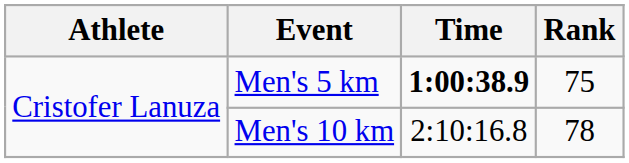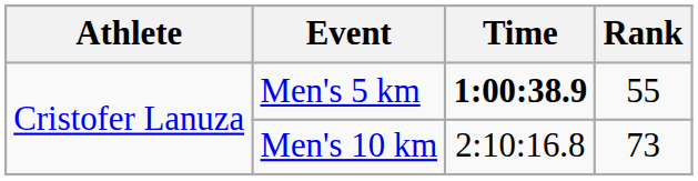 <table class=wikitable style="font-size:90%;">
 <tr>
 <th>Athlete</th>
 <th>Event</th>
 <th>Time</th>
 <th>Rank</th>
 </tr>
 <tr align=center>
 <td align=left rowspan=2><a href='#'>Cristofer Lanuza</a></td>
 <td align=left><a href='#'>Men's 5 km</a></td>
 <td><strong>1:00:38.9</strong></td>
-<td>75</td>
+<td>55</td>
 </tr>
 <tr align=center>
 <td align=left><a href='#'>Men's 10 km</a></td>
 <td>2:10:16.8</td>
-<td>78</td>
+<td>73</td>
 </tr>
 </table>
